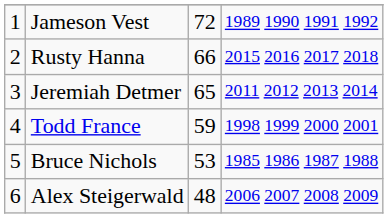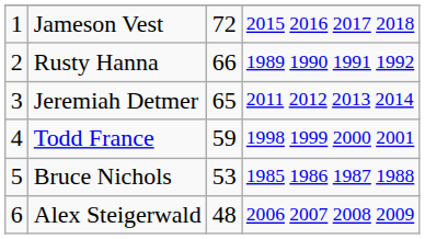 <table class="wikitable">
 <tr>
 </tr>
 <tr>
 <td>1</td>
 <td>Jameson Vest</td>
 <td>72</td>
-<td style="font-size:80%;"><a href='#'>1989</a> <a href='#'>1990</a> <a href='#'>1991</a> <a href='#'>1992</a></td>
+<td style="font-size:80%;"><a href='#'>2015</a> <a href='#'>2016</a> <a href='#'>2017</a> <a href='#'>2018</a></td>
 </tr>
 <tr>
 <td>2</td>
 <td>Rusty Hanna</td>
 <td>66</td>
-<td style="font-size:80%;"><a href='#'>2015</a> <a href='#'>2016</a> <a href='#'>2017</a> <a href='#'>2018</a></td>
+<td style="font-size:80%;"><a href='#'>1989</a> <a href='#'>1990</a> <a href='#'>1991</a> <a href='#'>1992</a></td>
 </tr>
 <tr>
 <td>3</td>
 <td>Jeremiah Detmer</td>
 <td>65</td>
 <td style="font-size:80%;"><a href='#'>2011</a> <a href='#'>2012</a> <a href='#'>2013</a> <a href='#'>2014</a></td>
 </tr>
 <tr>
 <td>4</td>
 <td><a href='#'>Todd France</a></td>
 <td>59</td>
 <td style="font-size:80%;"><a href='#'>1998</a> <a href='#'>1999</a> <a href='#'>2000</a> <a href='#'>2001</a></td>
 </tr>
 <tr>
 <td>5</td>
 <td>Bruce Nichols</td>
 <td>53</td>
 <td style="font-size:80%;"><a href='#'>1985</a> <a href='#'>1986</a> <a href='#'>1987</a> <a href='#'>1988</a></td>
 </tr>
 <tr>
 <td>6</td>
 <td>Alex Steigerwald</td>
 <td>48</td>
 <td style="font-size:80%;"><a href='#'>2006</a> <a href='#'>2007</a> <a href='#'>2008</a> <a href='#'>2009</a></td>
 </tr>
 </table>
